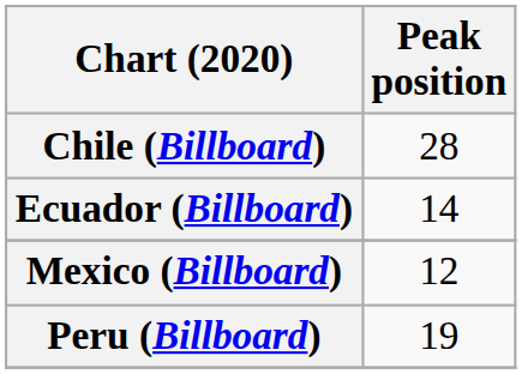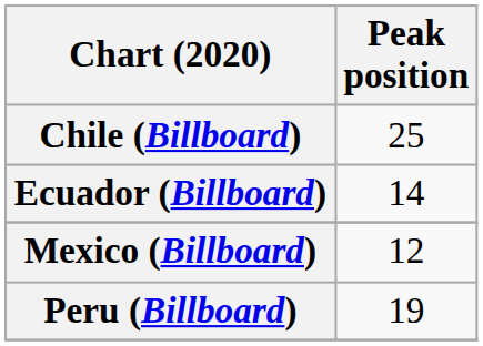 <table class="wikitable sortable plainrowheaders" style="text-align:center">
 <tr>
 <th scope="col">Chart (2020)</th>
 <th scope="col">Peak<br>position</th>
 </tr>
 <tr>
 <th scope="row">Chile (<em><a href='#'>Billboard</a></em>)</th>
-<td>28</td>
+<td>25</td>
 </tr>
 <tr>
 <th scope="row">Ecuador (<em><a href='#'>Billboard</a></em>)</th>
 <td>14</td>
 </tr>
 <tr>
 </tr>
 <tr>
 <th scope="row">Mexico (<em><a href='#'>Billboard</a></em>)</th>
 <td>12</td>
 </tr>
 <tr>
 <th scope="row">Peru (<em><a href='#'>Billboard</a></em>)</th>
 <td>19</td>
 </tr>
 <tr>
 </tr>
 <tr>
 </tr>
 <tr>
 </tr>
 <tr>
 </tr>
 </table>
